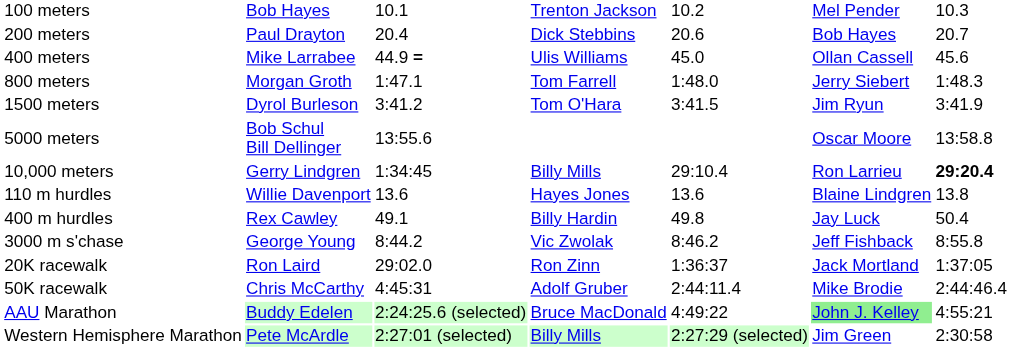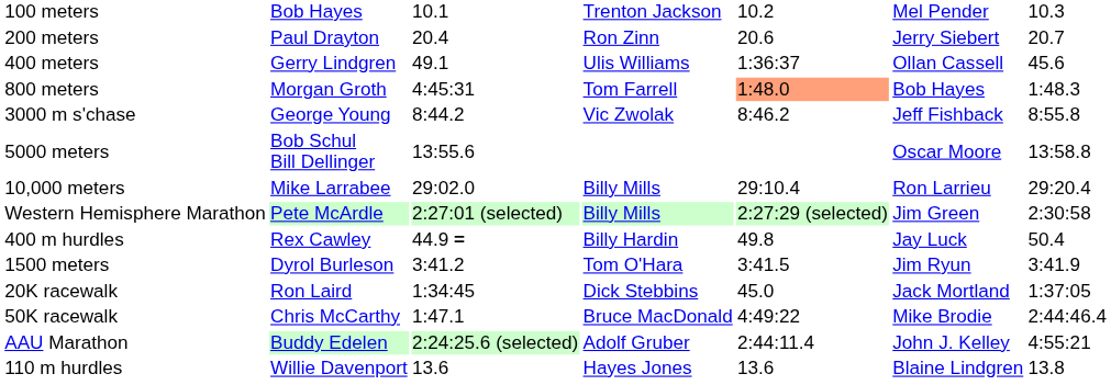 <table>
 <tr>
 <td>100 meters  </td>
 <td><a href='#'>Bob Hayes</a></td>
 <td>10.1</td>
 <td><a href='#'>Trenton Jackson</a></td>
 <td>10.2</td>
 <td><a href='#'>Mel Pender</a></td>
 <td>10.3</td>
 </tr>
 <tr>
 <td>200 meters </td>
 <td><a href='#'>Paul Drayton</a></td>
 <td>20.4</td>
-<td><a href='#'>Dick Stebbins</a></td>
+<td><a href='#'>Ron Zinn</a></td>
 <td>20.6</td>
-<td><a href='#'>Bob Hayes</a></td>
+<td><a href='#'>Jerry Siebert</a></td>
 <td>20.7</td>
 </tr>
 <tr>
 <td>400 meters</td>
-<td><a href='#'>Mike Larrabee</a></td>
-<td>44.9  <strong>=</strong></td>
+<td><a href='#'>Gerry Lindgren</a></td>
+<td>49.1 <strong></strong></td>
 <td><a href='#'>Ulis Williams</a></td>
-<td>45.0</td>
+<td>1:36:37</td>
 <td><a href='#'>Ollan Cassell</a></td>
 <td>45.6</td>
 </tr>
 <tr>
 <td>800 meters</td>
 <td><a href='#'>Morgan Groth</a></td>
-<td>1:47.1</td>
+<td>4:45:31</td>
 <td><a href='#'>Tom Farrell</a></td>
-<td>1:48.0</td>
-<td><a href='#'>Jerry Siebert</a></td>
+<td style="background: lightsalmon;">1:48.0</td>
+<td><a href='#'>Bob Hayes</a></td>
 <td>1:48.3</td>
+</tr>
+<tr>
+<td>3000 m s'chase</td>
+<td><a href='#'>George Young</a></td>
+<td>8:44.2</td>
+<td><a href='#'>Vic Zwolak</a></td>
+<td>8:46.2</td>
+<td><a href='#'>Jeff Fishback</a></td>
+<td>8:55.8</td>
+</tr>
+<tr>
+<td>5000 meters</td>
+<td><a href='#'>Bob Schul</a> <br><a href='#'>Bill Dellinger</a></td>
+<td>13:55.6</td>
+<td colspan=2></td>
+<td><a href='#'>Oscar Moore</a></td>
+<td>13:58.8</td>
+</tr>
+<tr>
+<td>10,000 meters</td>
+<td><a href='#'>Mike Larrabee</a></td>
+<td>29:02.0</td>
+<td><a href='#'>Billy Mills</a></td>
+<td>29:10.4</td>
+<td><a href='#'>Ron Larrieu</a></td>
+<td>29:20.4</td>
+</tr>
+<tr>
+<td>Western Hemisphere Marathon</td>
+<td style="background:#cfc;"><a href='#'>Pete McArdle</a></td>
+<td style="background:#cfc;">2:27:01 (selected)</td>
+<td style="background:#cfc;"><a href='#'>Billy Mills</a></td>
+<td style="background:#cfc;">2:27:29 (selected)</td>
+<td><a href='#'>Jim Green</a></td>
+<td>2:30:58</td>
+</tr>
+<tr>
+<td>400 m hurdles</td>
+<td><a href='#'>Rex Cawley</a></td>
+<td>44.9  <strong>=</strong></td>
+<td><a href='#'>Billy Hardin</a></td>
+<td>49.8</td>
+<td><a href='#'>Jay Luck</a></td>
+<td>50.4</td>
 </tr>
 <tr>
 <td>1500 meters</td>
 <td><a href='#'>Dyrol Burleson</a></td>
 <td>3:41.2</td>
 <td><a href='#'>Tom O'Hara</a></td>
 <td>3:41.5</td>
 <td><a href='#'>Jim Ryun</a></td>
 <td>3:41.9</td>
 </tr>
 <tr>
-<td>5000 meters</td>
-<td><a href='#'>Bob Schul</a> <br><a href='#'>Bill Dellinger</a></td>
-<td>13:55.6</td>
-<td colspan=2></td>
-<td><a href='#'>Oscar Moore</a></td>
-<td>13:58.8</td>
+<td>20K racewalk</td>
+<td><a href='#'>Ron Laird</a></td>
+<td>1:34:45</td>
+<td><a href='#'>Dick Stebbins</a></td>
+<td>45.0</td>
+<td><a href='#'>Jack Mortland</a></td>
+<td>1:37:05</td>
 </tr>
 <tr>
-<td>10,000 meters</td>
-<td><a href='#'>Gerry Lindgren</a></td>
-<td>1:34:45</td>
-<td><a href='#'>Billy Mills</a></td>
-<td>29:10.4</td>
-<td><a href='#'>Ron Larrieu</a></td>
-<td><strong>29:20.4</strong></td>
+<td>50K racewalk</td>
+<td><a href='#'>Chris McCarthy</a></td>
+<td>1:47.1</td>
+<td><a href='#'>Bruce MacDonald</a></td>
+<td>4:49:22</td>
+<td><a href='#'>Mike Brodie</a></td>
+<td>2:44:46.4</td>
+</tr>
+<tr>
+<td><a href='#'>AAU</a> Marathon</td>
+<td style="background:#cfc;"><a href='#'>Buddy Edelen</a></td>
+<td style="background:#cfc;">2:24:25.6 (selected)</td>
+<td><a href='#'>Adolf Gruber</a></td>
+<td>2:44:11.4</td>
+<td><a href='#'>John J. Kelley</a></td>
+<td>4:55:21</td>
 </tr>
 <tr>
 <td>110 m  hurdles </td>
 <td><a href='#'>Willie Davenport</a></td>
 <td>13.6</td>
 <td><a href='#'>Hayes Jones</a></td>
 <td>13.6</td>
 <td><a href='#'>Blaine Lindgren</a></td>
 <td>13.8</td>
 </tr>
-<tr>
-<td>400 m hurdles</td>
-<td><a href='#'>Rex Cawley</a></td>
-<td>49.1 <strong></strong></td>
-<td><a href='#'>Billy Hardin</a></td>
-<td>49.8</td>
-<td><a href='#'>Jay Luck</a></td>
-<td>50.4</td>
-</tr>
-<tr>
-<td>3000 m s'chase</td>
-<td><a href='#'>George Young</a></td>
-<td>8:44.2</td>
-<td><a href='#'>Vic Zwolak</a></td>
-<td>8:46.2</td>
-<td><a href='#'>Jeff Fishback</a></td>
-<td>8:55.8</td>
-</tr>
-<tr>
-<td>20K racewalk</td>
-<td><a href='#'>Ron Laird</a></td>
-<td>29:02.0</td>
-<td><a href='#'>Ron Zinn</a></td>
-<td>1:36:37</td>
-<td><a href='#'>Jack Mortland</a></td>
-<td>1:37:05</td>
-</tr>
-<tr>
-<td>50K racewalk</td>
-<td><a href='#'>Chris McCarthy</a></td>
-<td>4:45:31</td>
-<td><a href='#'>Adolf Gruber</a></td>
-<td>2:44:11.4</td>
-<td><a href='#'>Mike Brodie</a></td>
-<td>2:44:46.4</td>
-</tr>
-<tr>
-<td><a href='#'>AAU</a> Marathon</td>
-<td style="background:#cfc;"><a href='#'>Buddy Edelen</a></td>
-<td style="background:#cfc;">2:24:25.6 (selected)</td>
-<td><a href='#'>Bruce MacDonald</a></td>
-<td>4:49:22</td>
-<td style="background: lightgreen;"><a href='#'>John J. Kelley</a></td>
-<td>4:55:21</td>
-</tr>
-<tr>
-<td>Western Hemisphere Marathon</td>
-<td style="background:#cfc;"><a href='#'>Pete McArdle</a></td>
-<td style="background:#cfc;">2:27:01 (selected)</td>
-<td style="background:#cfc;"><a href='#'>Billy Mills</a></td>
-<td style="background:#cfc;">2:27:29 (selected)</td>
-<td><a href='#'>Jim Green</a></td>
-<td>2:30:58</td>
-</tr>
 </table>
